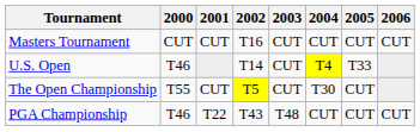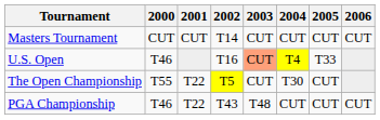 <table class="wikitable" style="font-size:95%;text-align:center;">
 <tr>
 <th>Tournament</th>
 <th>2000</th>
 <th>2001</th>
 <th>2002</th>
 <th>2003</th>
 <th>2004</th>
 <th>2005</th>
 <th>2006</th>
 </tr>
 <tr>
 <td align=left><a href='#'>Masters Tournament</a></td>
 <td>CUT</td>
 <td>CUT</td>
-<td>T16</td>
+<td>T14</td>
 <td>CUT</td>
 <td>CUT</td>
 <td>CUT</td>
 <td>CUT</td>
 </tr>
 <tr>
 <td align=left><a href='#'>U.S. Open</a></td>
 <td>T46</td>
 <td style="background:#eeeeee;"></td>
-<td>T14</td>
-<td>CUT</td>
+<td>T16</td>
+<td style="background: lightsalmon;">CUT</td>
 <td style="background:yellow;">T4</td>
 <td>T33</td>
 <td style="background:#eeeeee;"></td>
 </tr>
 <tr>
 <td align=left><a href='#'>The Open Championship</a></td>
 <td>T55</td>
-<td>CUT</td>
+<td>T22</td>
 <td style="background:yellow;">T5</td>
 <td>CUT</td>
 <td>T30</td>
 <td>CUT</td>
 <td style="background:#eeeeee;"></td>
 </tr>
 <tr>
 <td align=left><a href='#'>PGA Championship</a></td>
 <td>T46</td>
 <td>T22</td>
 <td>T43</td>
 <td>T48</td>
 <td>CUT</td>
 <td>CUT</td>
 <td>CUT</td>
 </tr>
 </table>
